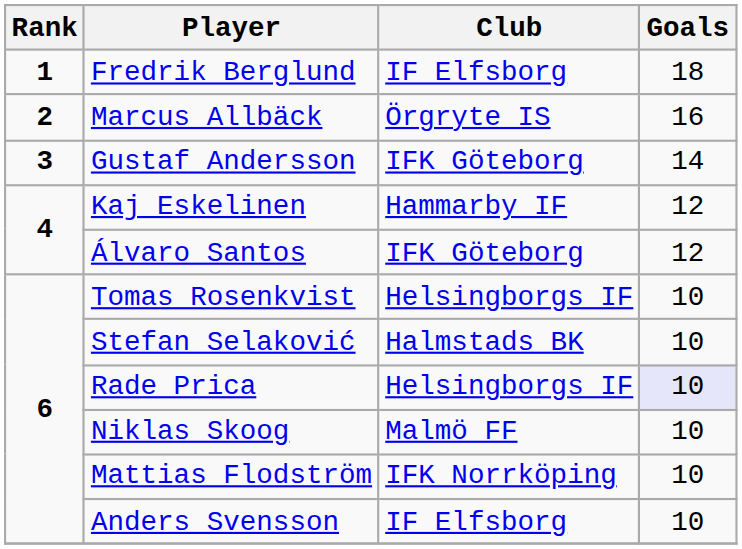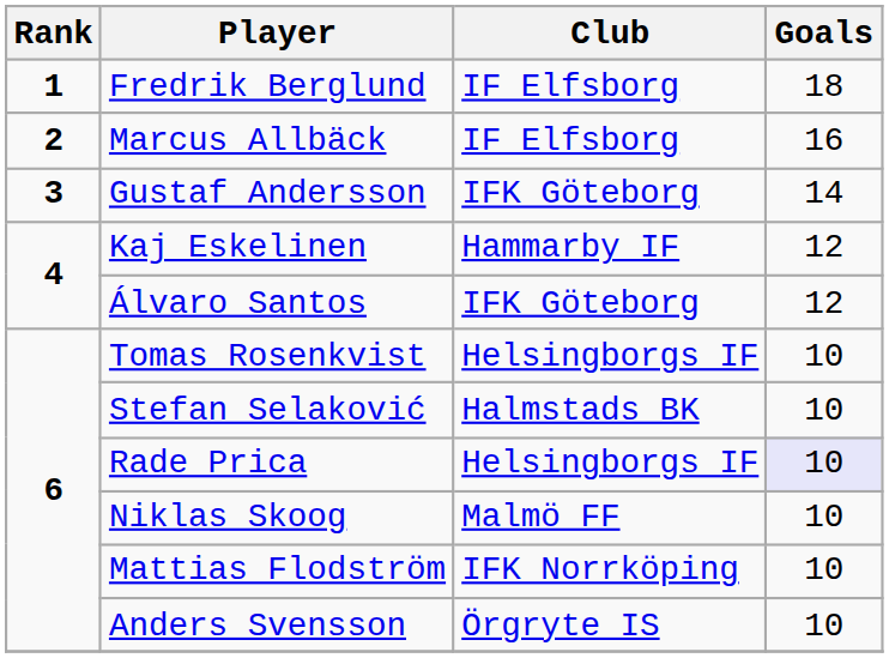 <table class="wikitable" style="text-align:center">
 <tr>
 <th>Rank</th>
 <th>Player</th>
 <th>Club</th>
 <th>Goals</th>
 </tr>
 <tr>
 <td rowspan="1"><strong>1</strong></td>
 <td align="left"> <a href='#'>Fredrik Berglund</a></td>
 <td align="left"><a href='#'>IF Elfsborg</a></td>
 <td>18</td>
 </tr>
 <tr>
 <td rowspan="1"><strong>2</strong></td>
 <td align="left"> <a href='#'>Marcus Allbäck</a></td>
-<td align="left"><a href='#'>Örgryte IS</a></td>
+<td align="left"><a href='#'>IF Elfsborg</a></td>
 <td>16</td>
 </tr>
 <tr>
 <td rowspan="1"><strong>3</strong></td>
 <td align="left"> <a href='#'>Gustaf Andersson</a></td>
 <td align="left"><a href='#'>IFK Göteborg</a></td>
 <td>14</td>
 </tr>
 <tr>
 <td rowspan="2"><strong>4</strong></td>
 <td align="left"> <a href='#'>Kaj Eskelinen</a></td>
 <td align="left"><a href='#'>Hammarby IF</a></td>
 <td>12</td>
 </tr>
 <tr>
 <td align="left"> <a href='#'>Álvaro Santos</a></td>
 <td align="left"><a href='#'>IFK Göteborg</a></td>
 <td>12</td>
 </tr>
 <tr>
 <td rowspan="6"><strong>6</strong></td>
 <td align="left"> <a href='#'>Tomas Rosenkvist</a></td>
 <td align="left"><a href='#'>Helsingborgs IF</a></td>
 <td>10</td>
 </tr>
 <tr>
 <td align="left"> <a href='#'>Stefan Selaković</a></td>
 <td align="left"><a href='#'>Halmstads BK</a></td>
 <td>10</td>
 </tr>
 <tr>
 <td align="left"> <a href='#'>Rade Prica</a></td>
 <td align="left"><a href='#'>Helsingborgs IF</a></td>
 <td style="background: lavender;">10</td>
 </tr>
 <tr>
 <td align="left"> <a href='#'>Niklas Skoog</a></td>
 <td align="left"><a href='#'>Malmö FF</a></td>
 <td>10</td>
 </tr>
 <tr>
 <td align="left"> <a href='#'>Mattias Flodström</a></td>
 <td align="left"><a href='#'>IFK Norrköping</a></td>
 <td>10</td>
 </tr>
 <tr>
 <td align="left"> <a href='#'>Anders Svensson</a></td>
-<td align="left"><a href='#'>IF Elfsborg</a></td>
+<td align="left"><a href='#'>Örgryte IS</a></td>
 <td>10</td>
 </tr>
 <tr>
 </tr>
 </table>
